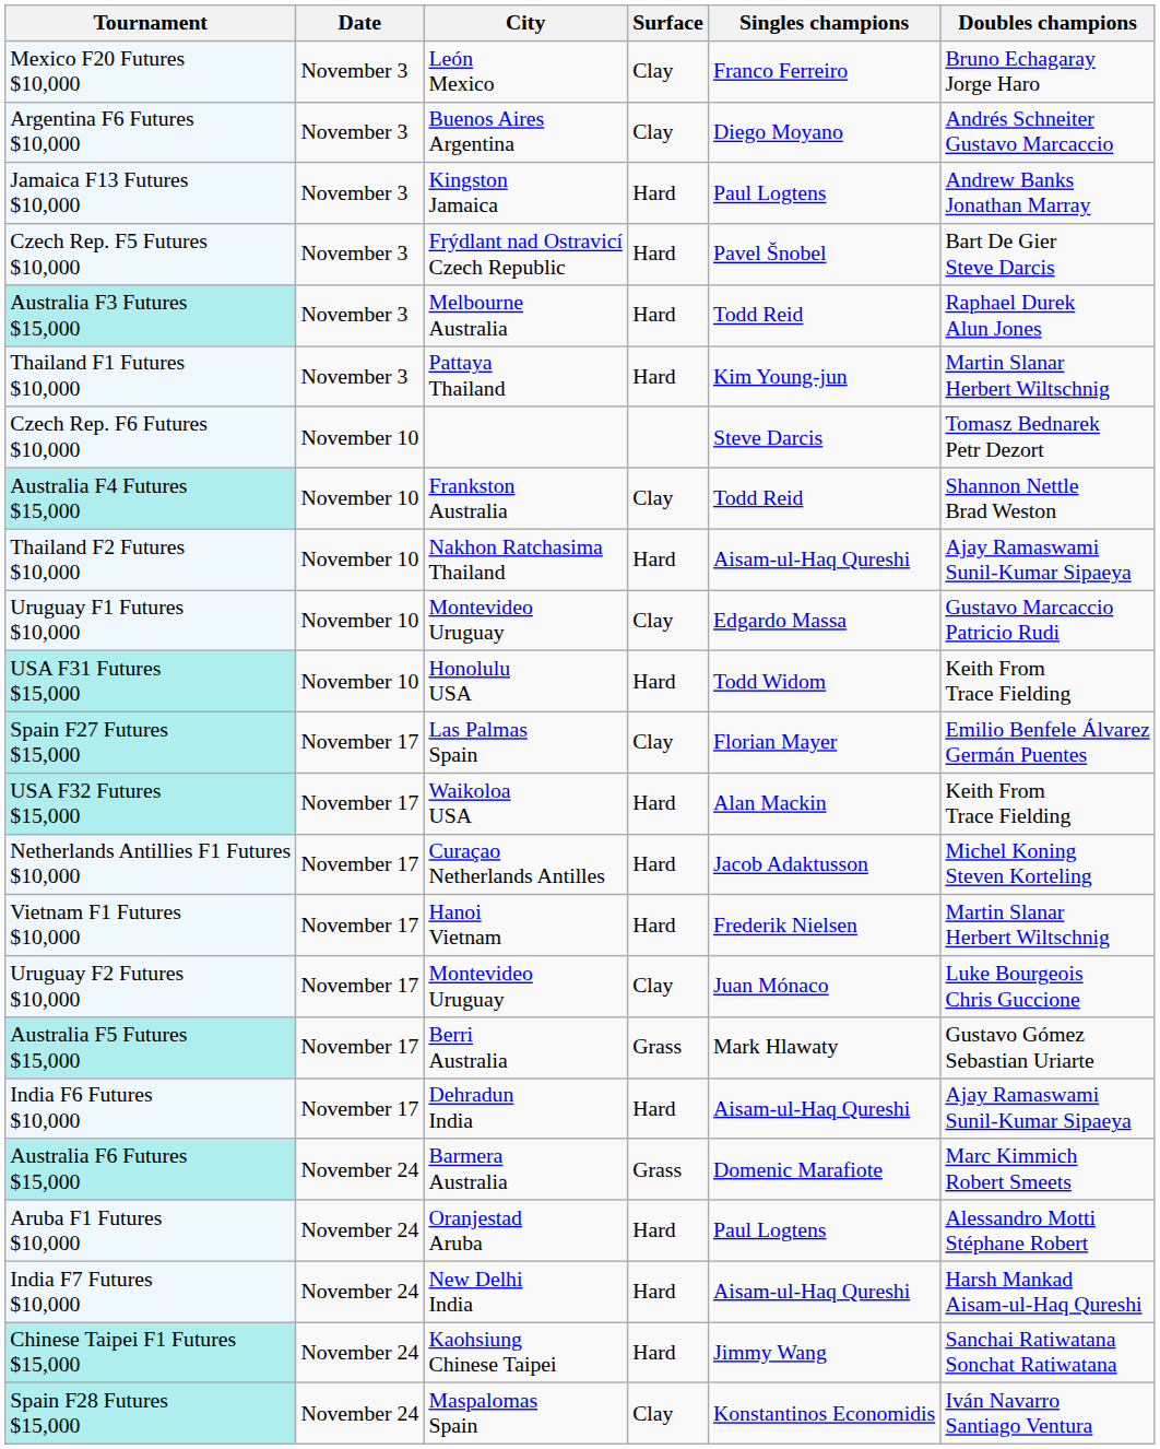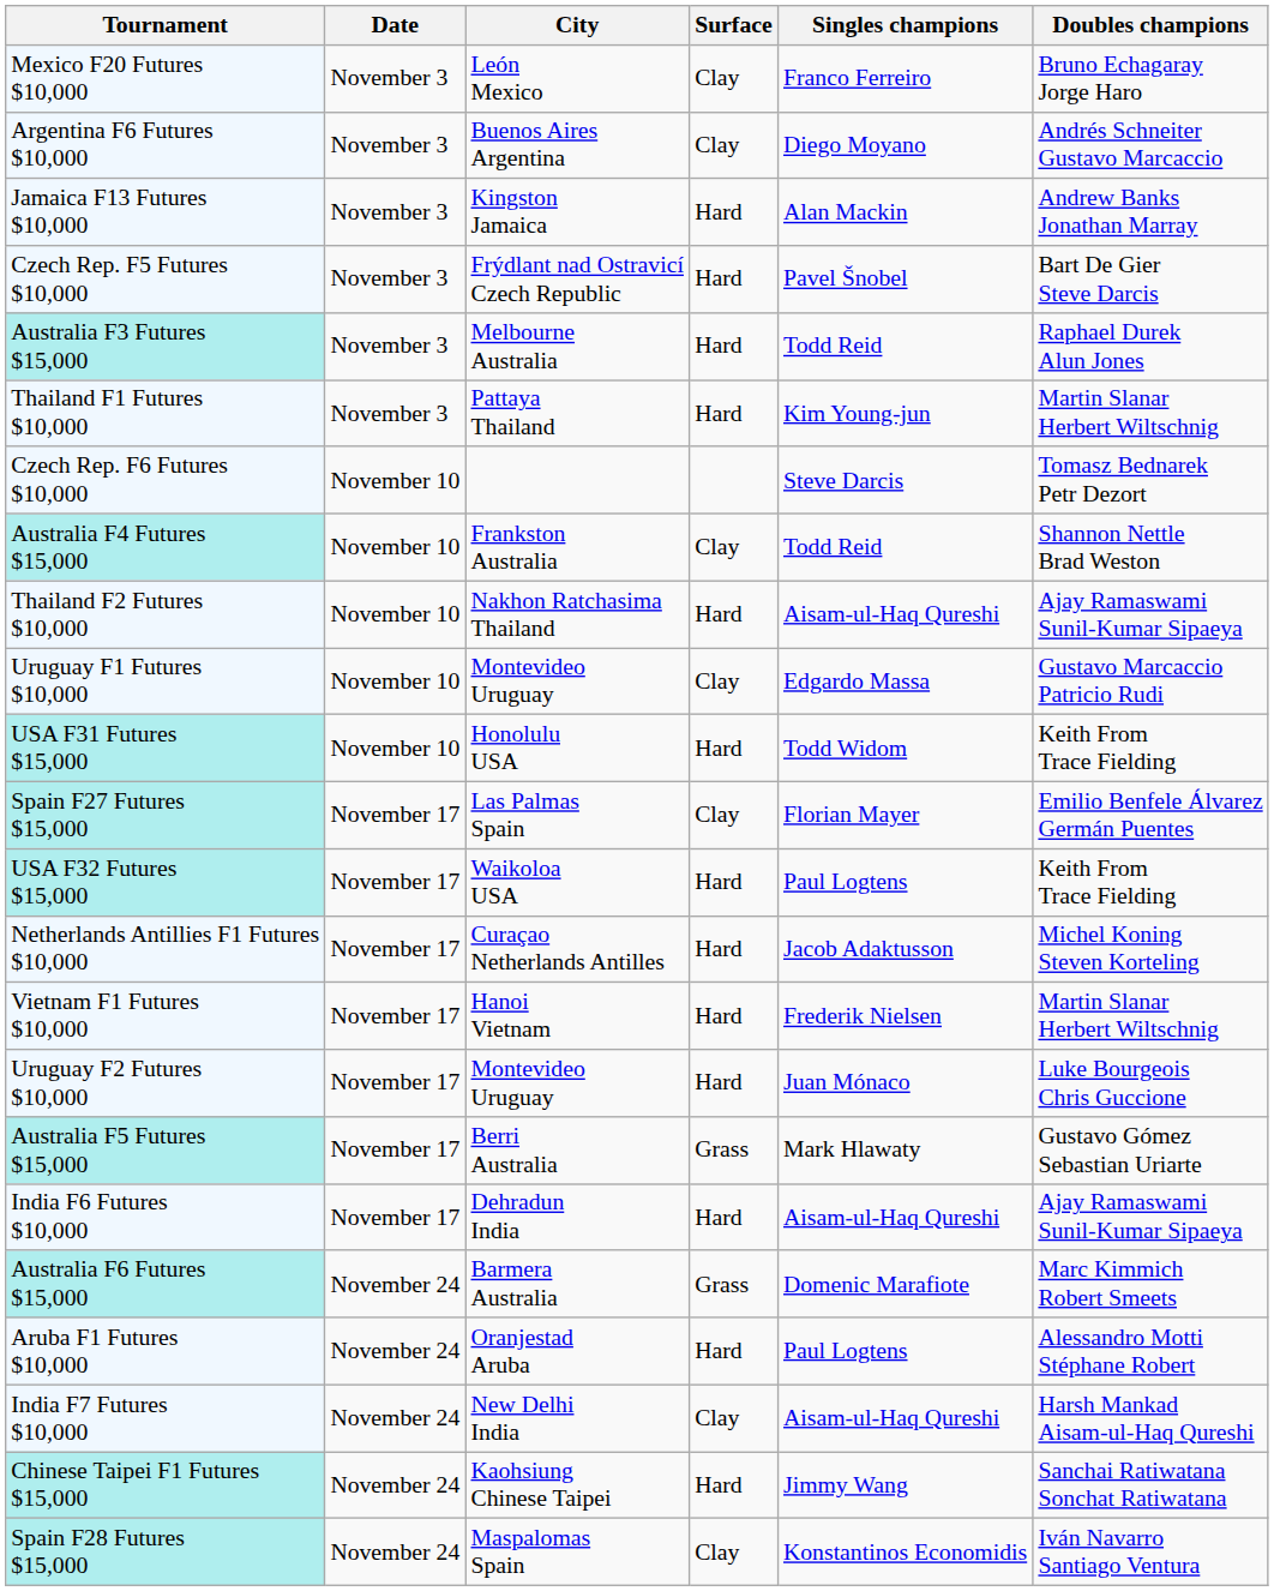 <table class="sortable wikitable" style="font-size:90%">
 <tr>
 <th>Tournament</th>
 <th>Date</th>
 <th>City</th>
 <th>Surface</th>
 <th>Singles champions</th>
 <th>Doubles champions</th>
 </tr>
 <tr>
 <td style="background:#f0f8ff;">Mexico F20 Futures<br>$10,000</td>
 <td>November 3</td>
 <td><a href='#'>León</a><br>Mexico</td>
 <td>Clay</td>
 <td> <a href='#'>Franco Ferreiro</a></td>
 <td> <a href='#'>Bruno Echagaray</a> <br> Jorge Haro</td>
 </tr>
 <tr>
 <td style="background:#f0f8ff;">Argentina F6 Futures<br>$10,000</td>
 <td>November 3</td>
 <td><a href='#'>Buenos Aires</a><br>Argentina</td>
 <td>Clay</td>
 <td> <a href='#'>Diego Moyano</a></td>
 <td> <a href='#'>Andrés Schneiter</a> <br> <a href='#'>Gustavo Marcaccio</a></td>
 </tr>
 <tr>
 <td style="background:#f0f8ff;">Jamaica F13 Futures<br>$10,000</td>
 <td>November 3</td>
 <td><a href='#'>Kingston</a><br>Jamaica</td>
 <td>Hard</td>
-<td> <a href='#'>Paul Logtens</a></td>
+<td> <a href='#'>Alan Mackin</a></td>
 <td> <a href='#'>Andrew Banks</a> <br> <a href='#'>Jonathan Marray</a></td>
 </tr>
 <tr>
 <td style="background:#f0f8ff;">Czech Rep. F5 Futures<br>$10,000</td>
 <td>November 3</td>
 <td><a href='#'>Frýdlant nad Ostravicí</a><br>Czech Republic</td>
 <td>Hard</td>
 <td> <a href='#'>Pavel Šnobel</a></td>
 <td> Bart De Gier <br> <a href='#'>Steve Darcis</a></td>
 </tr>
 <tr>
 <td style="background:#afeeee;">Australia F3 Futures<br>$15,000</td>
 <td>November 3</td>
 <td><a href='#'>Melbourne</a><br>Australia</td>
 <td>Hard</td>
 <td> <a href='#'>Todd Reid</a></td>
 <td> <a href='#'>Raphael Durek</a> <br> <a href='#'>Alun Jones</a></td>
 </tr>
 <tr>
 <td style="background:#f0f8ff;">Thailand F1 Futures<br>$10,000</td>
 <td>November 3</td>
 <td><a href='#'>Pattaya</a><br>Thailand</td>
 <td>Hard</td>
 <td> <a href='#'>Kim Young-jun</a></td>
 <td> <a href='#'>Martin Slanar</a> <br> <a href='#'>Herbert Wiltschnig</a></td>
 </tr>
 <tr>
 <td style="background:#f0f8ff;">Czech Rep. F6 Futures<br>$10,000</td>
 <td>November 10</td>
 <td></td>
 <td></td>
 <td> <a href='#'>Steve Darcis</a></td>
 <td> <a href='#'>Tomasz Bednarek</a> <br> Petr Dezort</td>
 </tr>
 <tr>
 <td style="background:#afeeee;">Australia F4 Futures<br>$15,000</td>
 <td>November 10</td>
 <td><a href='#'>Frankston</a><br>Australia</td>
 <td>Clay</td>
 <td> <a href='#'>Todd Reid</a></td>
 <td> <a href='#'>Shannon Nettle</a> <br> Brad Weston</td>
 </tr>
 <tr>
 <td style="background:#f0f8ff;">Thailand F2 Futures<br>$10,000</td>
 <td>November 10</td>
 <td><a href='#'>Nakhon Ratchasima</a><br>Thailand</td>
 <td>Hard</td>
 <td> <a href='#'>Aisam-ul-Haq Qureshi</a></td>
 <td> <a href='#'>Ajay Ramaswami</a> <br> <a href='#'>Sunil-Kumar Sipaeya</a></td>
 </tr>
 <tr>
 <td style="background:#f0f8ff;">Uruguay F1 Futures<br>$10,000</td>
 <td>November 10</td>
 <td><a href='#'>Montevideo</a><br>Uruguay</td>
 <td>Clay</td>
 <td> <a href='#'>Edgardo Massa</a></td>
 <td> <a href='#'>Gustavo Marcaccio</a> <br> <a href='#'>Patricio Rudi</a></td>
 </tr>
 <tr>
 <td style="background:#afeeee;">USA F31 Futures<br>$15,000</td>
 <td>November 10</td>
 <td><a href='#'>Honolulu</a><br>USA</td>
 <td>Hard</td>
 <td> <a href='#'>Todd Widom</a></td>
 <td> Keith From <br> Trace Fielding</td>
 </tr>
 <tr>
 <td style="background:#afeeee;">Spain F27 Futures<br>$15,000</td>
 <td>November 17</td>
 <td><a href='#'>Las Palmas</a><br>Spain</td>
 <td>Clay</td>
 <td> <a href='#'>Florian Mayer</a></td>
 <td> <a href='#'>Emilio Benfele Álvarez</a> <br> <a href='#'>Germán Puentes</a></td>
 </tr>
 <tr>
 <td style="background:#afeeee;">USA F32 Futures<br>$15,000</td>
 <td>November 17</td>
 <td><a href='#'>Waikoloa</a><br>USA</td>
 <td>Hard</td>
-<td> <a href='#'>Alan Mackin</a></td>
+<td> <a href='#'>Paul Logtens</a></td>
 <td> Keith From <br> Trace Fielding</td>
 </tr>
 <tr>
 <td style="background:#f0f8ff;">Netherlands Antillies F1 Futures<br>$10,000</td>
 <td>November 17</td>
 <td><a href='#'>Curaçao</a><br>Netherlands Antilles</td>
 <td>Hard</td>
 <td> <a href='#'>Jacob Adaktusson</a></td>
 <td> <a href='#'>Michel Koning</a> <br> <a href='#'>Steven Korteling</a></td>
 </tr>
 <tr>
 <td style="background:#f0f8ff;">Vietnam F1 Futures<br>$10,000</td>
 <td>November 17</td>
 <td><a href='#'>Hanoi</a><br>Vietnam</td>
 <td>Hard</td>
 <td> <a href='#'>Frederik Nielsen</a></td>
 <td> <a href='#'>Martin Slanar</a> <br> <a href='#'>Herbert Wiltschnig</a></td>
 </tr>
 <tr>
 <td style="background:#f0f8ff;">Uruguay F2 Futures<br>$10,000</td>
 <td>November 17</td>
 <td><a href='#'>Montevideo</a><br>Uruguay</td>
-<td>Clay</td>
+<td>Hard</td>
 <td> <a href='#'>Juan Mónaco</a></td>
 <td> <a href='#'>Luke Bourgeois</a> <br> <a href='#'>Chris Guccione</a></td>
 </tr>
 <tr>
 <td style="background:#afeeee;">Australia F5 Futures<br>$15,000</td>
 <td>November 17</td>
 <td><a href='#'>Berri</a><br>Australia</td>
 <td>Grass</td>
 <td> Mark Hlawaty</td>
 <td> Gustavo Gómez <br> Sebastian Uriarte</td>
 </tr>
 <tr>
 <td style="background:#f0f8ff;">India F6 Futures<br>$10,000</td>
 <td>November 17</td>
 <td><a href='#'>Dehradun</a><br>India</td>
 <td>Hard</td>
 <td> <a href='#'>Aisam-ul-Haq Qureshi</a></td>
 <td> <a href='#'>Ajay Ramaswami</a> <br> <a href='#'>Sunil-Kumar Sipaeya</a></td>
 </tr>
 <tr>
 <td style="background:#afeeee;">Australia F6 Futures<br>$15,000</td>
 <td>November 24</td>
 <td><a href='#'>Barmera</a><br>Australia</td>
 <td>Grass</td>
 <td> <a href='#'>Domenic Marafiote</a></td>
 <td> <a href='#'>Marc Kimmich</a> <br> <a href='#'>Robert Smeets</a></td>
 </tr>
 <tr>
 <td style="background:#f0f8ff;">Aruba F1 Futures<br>$10,000</td>
 <td>November 24</td>
 <td><a href='#'>Oranjestad</a><br>Aruba</td>
 <td>Hard</td>
 <td> <a href='#'>Paul Logtens</a></td>
 <td> <a href='#'>Alessandro Motti</a> <br> <a href='#'>Stéphane Robert</a></td>
 </tr>
 <tr>
 <td style="background:#f0f8ff;">India F7 Futures<br>$10,000</td>
 <td>November 24</td>
 <td><a href='#'>New Delhi</a><br>India</td>
-<td>Hard</td>
+<td>Clay</td>
 <td> <a href='#'>Aisam-ul-Haq Qureshi</a></td>
 <td> <a href='#'>Harsh Mankad</a> <br> <a href='#'>Aisam-ul-Haq Qureshi</a></td>
 </tr>
 <tr>
 <td style="background:#afeeee;">Chinese Taipei F1 Futures<br>$15,000</td>
 <td>November 24</td>
 <td><a href='#'>Kaohsiung</a><br>Chinese Taipei</td>
 <td>Hard</td>
 <td> <a href='#'>Jimmy Wang</a></td>
 <td> <a href='#'>Sanchai Ratiwatana</a> <br> <a href='#'>Sonchat Ratiwatana</a></td>
 </tr>
 <tr>
 <td style="background:#afeeee;">Spain F28 Futures<br>$15,000</td>
 <td>November 24</td>
 <td><a href='#'>Maspalomas</a><br>Spain</td>
 <td>Clay</td>
 <td> <a href='#'>Konstantinos Economidis</a></td>
 <td> <a href='#'>Iván Navarro</a> <br> <a href='#'>Santiago Ventura</a></td>
 </tr>
 </table>
